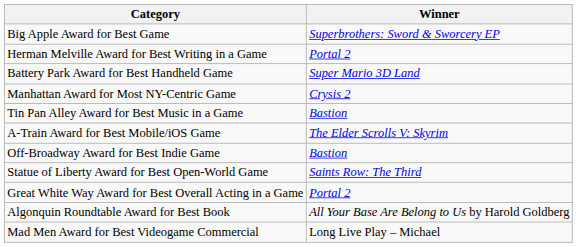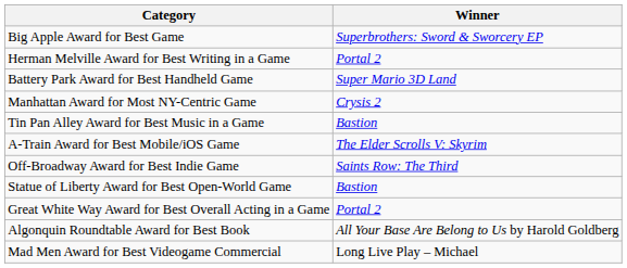 <table class="wikitable sortable plainrowheaders" border="none" style="margin:0">
 <tr valign="bottom">
 <th scope="col">Category</th>
 <th scope="col">Winner</th>
 </tr>
 <tr>
 <td>Big Apple Award for Best Game</td>
 <td><em><a href='#'>Superbrothers: Sword & Sworcery EP</a></em></td>
 </tr>
 <tr>
 <td>Herman Melville Award for Best Writing in a Game</td>
 <td><em><a href='#'>Portal 2</a></em></td>
 </tr>
 <tr>
 <td>Battery Park Award for Best Handheld Game</td>
 <td><em><a href='#'>Super Mario 3D Land</a></em></td>
 </tr>
 <tr>
 <td>Manhattan Award for Most NY-Centric Game</td>
 <td><em><a href='#'>Crysis 2</a></em></td>
 </tr>
 <tr>
 <td>Tin Pan Alley Award for Best Music in a Game</td>
 <td><em><a href='#'>Bastion</a></em></td>
 </tr>
 <tr>
 <td>A-Train Award for Best Mobile/iOS Game</td>
 <td><em><a href='#'>The Elder Scrolls V: Skyrim</a></em></td>
 </tr>
 <tr>
 <td>Off-Broadway Award for Best Indie Game</td>
-<td><em><a href='#'>Bastion</a></em></td>
+<td><em><a href='#'>Saints Row: The Third</a></em></td>
 </tr>
 <tr>
 <td>Statue of Liberty Award for Best Open-World Game</td>
-<td><em><a href='#'>Saints Row: The Third</a></em></td>
+<td><em><a href='#'>Bastion</a></em></td>
 </tr>
 <tr>
 <td>Great White Way Award for Best Overall Acting in a Game</td>
 <td><em><a href='#'>Portal 2</a></em></td>
 </tr>
 <tr>
 <td>Algonquin Roundtable Award for Best Book</td>
 <td><em>All Your Base Are Belong to Us</em> by Harold Goldberg</td>
 </tr>
 <tr>
 <td>Mad Men Award for Best Videogame Commercial</td>
 <td>Long Live Play – Michael</td>
 </tr>
 </table>
